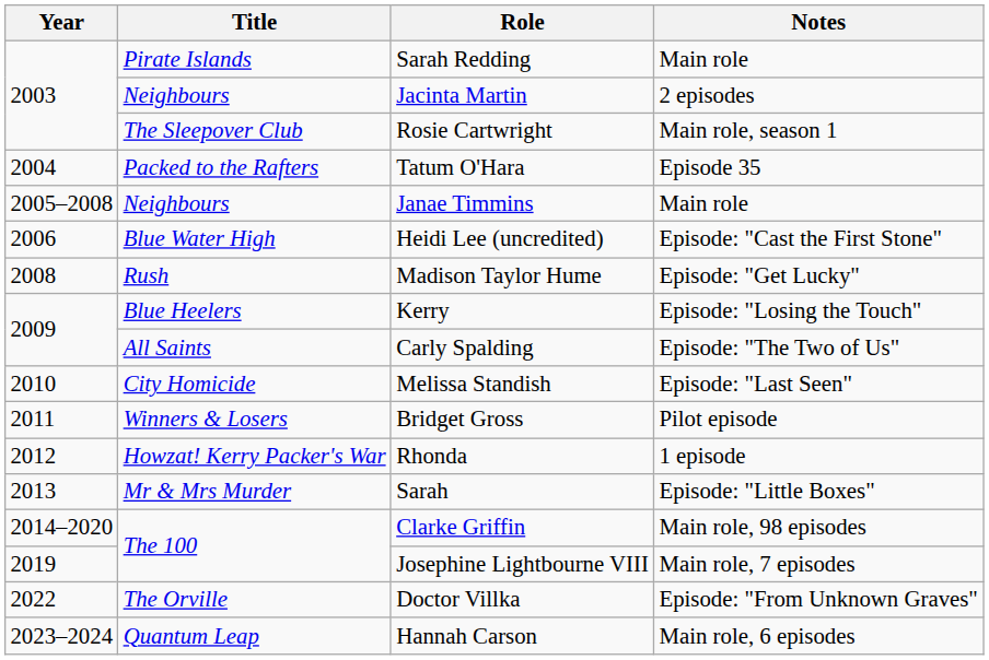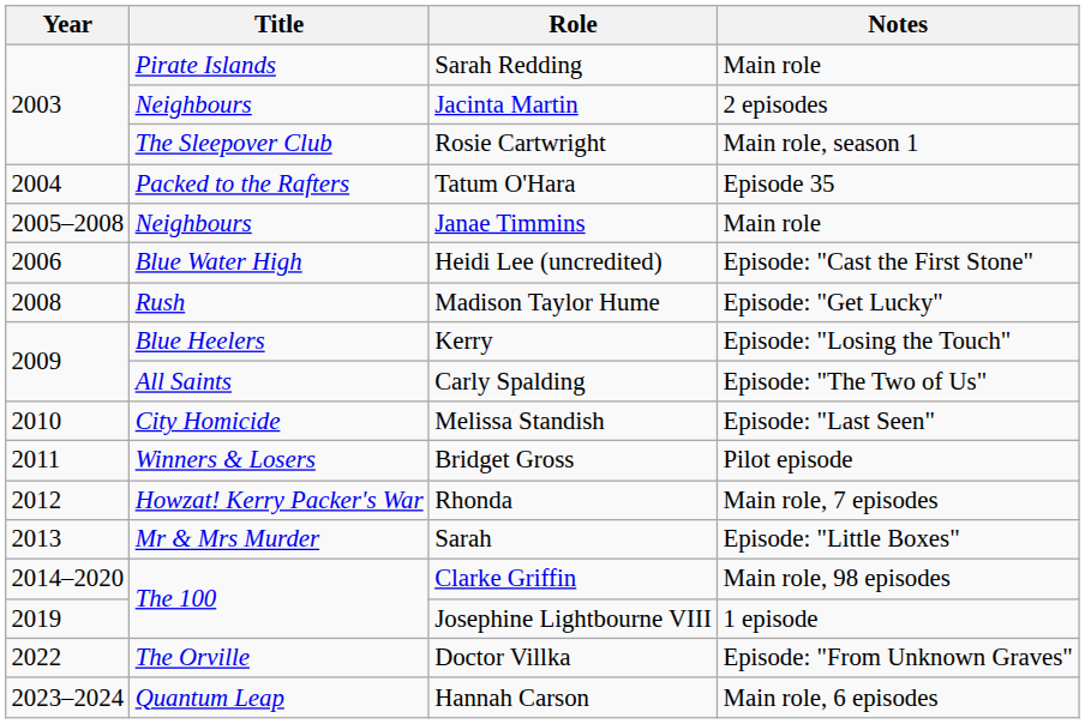 <table class="wikitable sortable">
 <tr>
 <th>Year</th>
 <th>Title</th>
 <th>Role</th>
 <th class="unsortable">Notes</th>
 </tr>
 <tr>
 <td rowspan="3">2003</td>
 <td><em><a href='#'>Pirate Islands</a></em></td>
 <td>Sarah Redding</td>
 <td>Main role</td>
 </tr>
 <tr>
 <td><em><a href='#'>Neighbours</a></em></td>
 <td><a href='#'>Jacinta Martin</a></td>
 <td>2 episodes</td>
 </tr>
 <tr>
 <td><em><a href='#'>The Sleepover Club</a></em></td>
 <td>Rosie Cartwright</td>
 <td>Main role, season 1</td>
 </tr>
 <tr>
 <td>2004</td>
 <td><em><a href='#'>Packed to the Rafters</a></em></td>
 <td>Tatum O'Hara</td>
 <td>Episode 35</td>
 </tr>
 <tr>
 <td>2005–2008</td>
 <td><em><a href='#'>Neighbours</a></em></td>
 <td><a href='#'>Janae Timmins</a></td>
 <td>Main role</td>
 </tr>
 <tr>
 <td>2006</td>
 <td><em><a href='#'>Blue Water High</a></em></td>
 <td>Heidi Lee (uncredited) </td>
 <td>Episode: "Cast the First Stone"</td>
 </tr>
 <tr>
 <td>2008</td>
 <td><em><a href='#'>Rush</a></em></td>
 <td>Madison Taylor Hume</td>
 <td>Episode: "Get Lucky"</td>
 </tr>
 <tr>
 <td rowspan="2">2009</td>
 <td><em><a href='#'>Blue Heelers</a></em></td>
 <td>Kerry</td>
 <td>Episode: "Losing the Touch"</td>
 </tr>
 <tr>
 <td><em><a href='#'>All Saints</a></em></td>
 <td>Carly Spalding</td>
 <td>Episode: "The Two of Us"</td>
 </tr>
 <tr>
 <td>2010</td>
 <td><em><a href='#'>City Homicide</a></em></td>
 <td>Melissa Standish</td>
 <td>Episode: "Last Seen"</td>
 </tr>
 <tr>
 <td>2011</td>
 <td><em><a href='#'>Winners & Losers</a></em></td>
 <td>Bridget Gross</td>
 <td>Pilot episode</td>
 </tr>
 <tr>
 <td>2012</td>
 <td><em><a href='#'>Howzat! Kerry Packer's War</a></em></td>
 <td>Rhonda</td>
-<td>1 episode</td>
+<td>Main role, 7 episodes</td>
 </tr>
 <tr>
 <td>2013</td>
 <td><em><a href='#'>Mr & Mrs Murder</a></em></td>
 <td>Sarah</td>
 <td>Episode: "Little Boxes"</td>
 </tr>
 <tr>
 <td>2014–2020</td>
 <td rowspan="2"><em><a href='#'>The 100</a></em></td>
 <td><a href='#'>Clarke Griffin</a></td>
 <td>Main role, 98 episodes</td>
 </tr>
 <tr>
 <td>2019</td>
 <td>Josephine Lightbourne VIII</td>
-<td>Main role, 7 episodes</td>
+<td>1 episode</td>
 </tr>
 <tr>
 <td>2022</td>
 <td><em><a href='#'>The Orville</a></em></td>
 <td>Doctor Villka</td>
 <td>Episode: "From Unknown Graves"</td>
 </tr>
 <tr>
 <td>2023–2024</td>
 <td><em><a href='#'>Quantum Leap</a></em></td>
 <td>Hannah Carson</td>
 <td>Main role, 6 episodes</td>
 </tr>
 </table>
